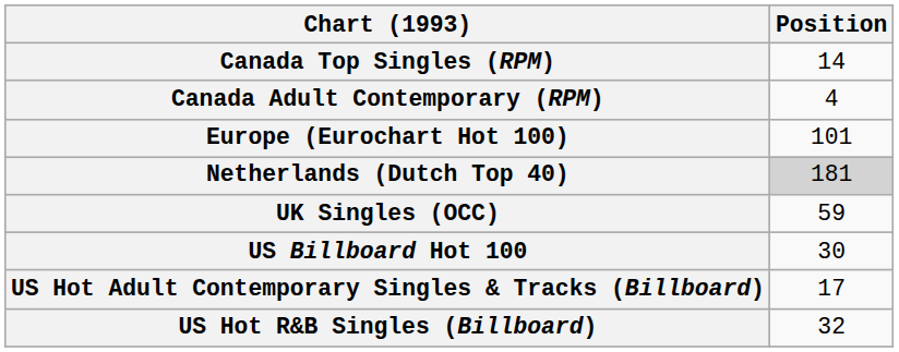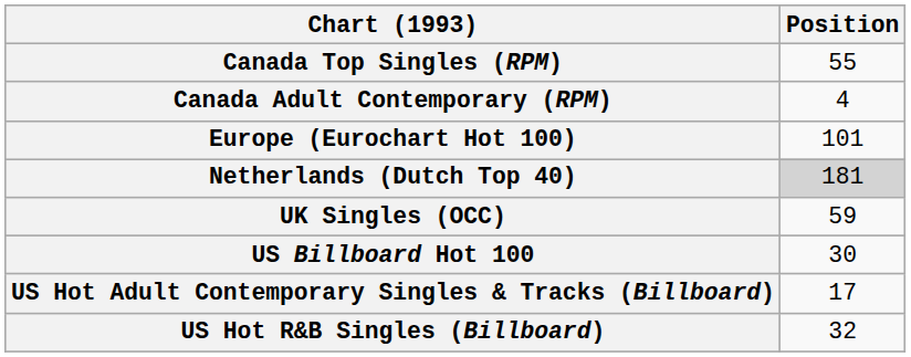 <table class="wikitable sortable plainrowheaders" style="text-align:center">
 <tr>
 <th>Chart (1993)</th>
 <th>Position</th>
 </tr>
 <tr>
 <th scope="row">Canada Top Singles (<em>RPM</em>)</th>
-<td>14</td>
+<td>55</td>
 </tr>
 <tr>
 <th scope="row">Canada Adult Contemporary (<em>RPM</em>)</th>
 <td>4</td>
 </tr>
 <tr>
 <th scope="row">Europe (Eurochart Hot 100)</th>
 <td>101</td>
 </tr>
 <tr>
 <th scope="row">Netherlands (Dutch Top 40)</th>
 <td style="background: lightgrey;">181</td>
 </tr>
 <tr>
 <th scope="row">UK Singles (OCC)</th>
 <td>59</td>
 </tr>
 <tr>
 <th scope="row">US <em>Billboard</em> Hot 100</th>
 <td>30</td>
 </tr>
 <tr>
 <th scope="row">US Hot Adult Contemporary Singles & Tracks (<em>Billboard</em>)</th>
 <td>17</td>
 </tr>
 <tr>
 <th scope="row">US Hot R&B Singles (<em>Billboard</em>)</th>
 <td>32</td>
 </tr>
 </table>
